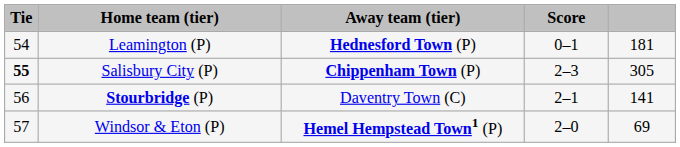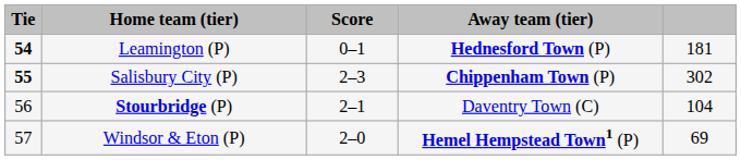 <table class="wikitable" style="width: 600px; background:WhiteSmoke; text-align:center; font-size:90%">
 <tr>
 <td scope="col" style="width:  5.00%; background:silver;"><strong>Tie</strong></td>
 <td scope="col" style="width: 36.25%; background:silver;"><strong>Home team (tier)</strong></td>
+<td scope="col" style="width: 12.50%; background:silver;"><strong>Score</strong></td>
 <td scope="col" style="width: 36.25%; background:silver;"><strong>Away team (tier)</strong></td>
-<td scope="col" style="width: 12.50%; background:silver;"><strong>Score</strong></td>
 <td scope="col" style="width: 10.00%; background:silver;"><strong></strong></td>
 </tr>
 <tr>
-<td>54</td>
+<td><strong>54</strong></td>
 <td><a href='#'>Leamington</a> (P)</td>
+<td>0–1</td>
 <td><strong><a href='#'>Hednesford Town</a></strong> (P)</td>
-<td>0–1</td>
 <td>181</td>
 </tr>
 <tr>
 <td><strong>55</strong></td>
 <td><a href='#'>Salisbury City</a> (P)</td>
+<td>2–3</td>
 <td><strong><a href='#'>Chippenham Town</a></strong> (P)</td>
-<td>2–3</td>
-<td>305</td>
+<td>302</td>
 </tr>
 <tr>
 <td>56</td>
 <td><strong><a href='#'>Stourbridge</a></strong> (P)</td>
+<td>2–1</td>
 <td><a href='#'>Daventry Town</a> (C)</td>
-<td>2–1</td>
-<td>141</td>
+<td>104</td>
 </tr>
 <tr>
 <td>57</td>
 <td><a href='#'>Windsor & Eton</a> (P)</td>
+<td>2–0</td>
 <td><strong><a href='#'>Hemel Hempstead Town</a></strong><sup><strong>1</strong></sup> (P)</td>
-<td>2–0</td>
 <td>69</td>
 </tr>
 </table>
